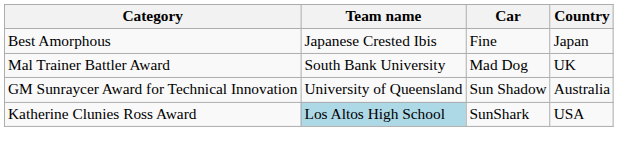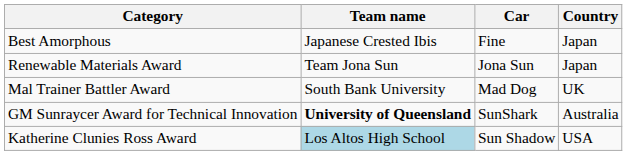 <table class="wikitable">
 <tr>
 <th>Category</th>
 <th>Team name</th>
 <th>Car</th>
 <th>Country</th>
 </tr>
 <tr>
 <td>Best Amorphous</td>
 <td>Japanese Crested Ibis</td>
 <td>Fine</td>
 <td>Japan</td>
 </tr>
 <tr>
+<td>Renewable Materials Award</td>
+<td>Team Jona Sun</td>
+<td>Jona Sun</td>
+<td>Japan</td>
+</tr>
+<tr>
 <td>Mal Trainer Battler Award</td>
 <td>South Bank University</td>
 <td>Mad Dog</td>
 <td>UK</td>
 </tr>
 <tr>
 <td>GM Sunraycer Award for Technical Innovation</td>
-<td>University of Queensland</td>
-<td>Sun Shadow</td>
+<td><strong>University of Queensland</strong></td>
+<td>SunShark</td>
 <td>Australia</td>
 </tr>
 <tr>
 <td>Katherine Clunies Ross Award</td>
 <td style="background: lightblue;">Los Altos High School</td>
-<td>SunShark</td>
+<td>Sun Shadow</td>
 <td>USA</td>
 </tr>
 </table>
